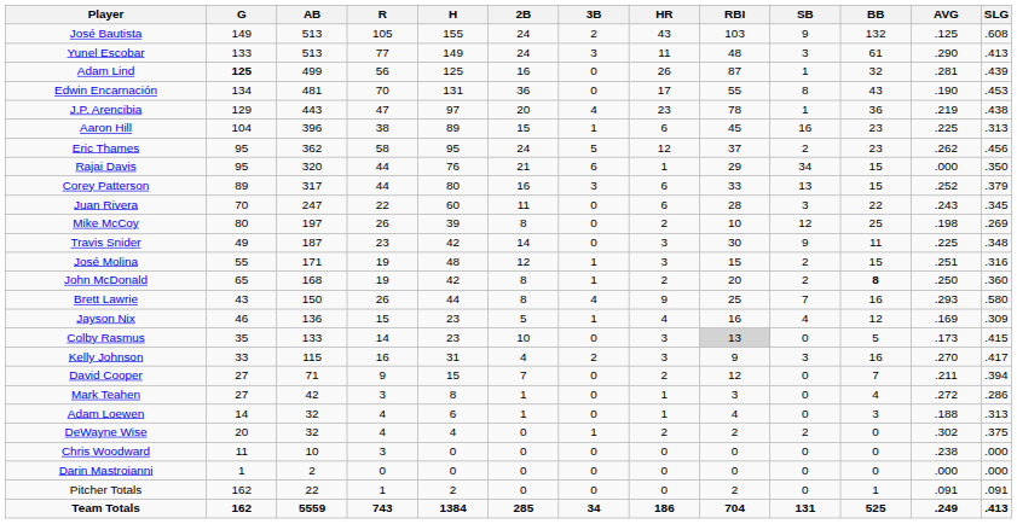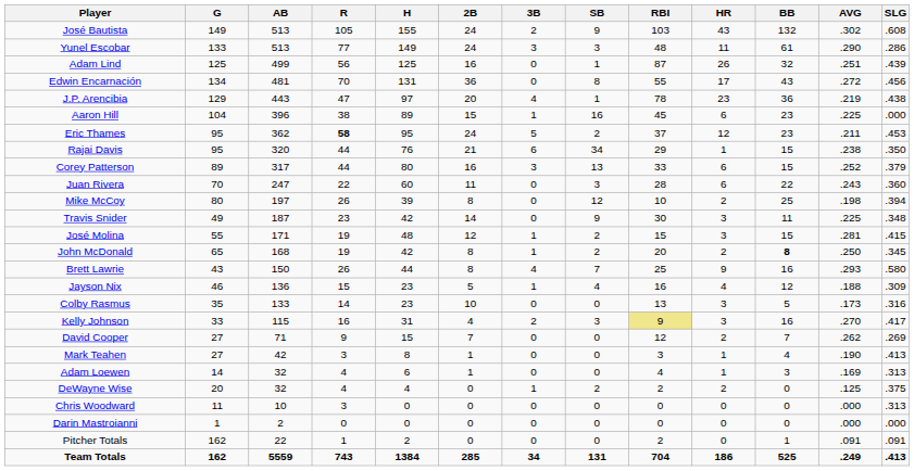 <table class=wikitable style="text-align:center">
 <tr>
 <th bgcolor=#DDDDFF; width="20%">Player</th>
 <th bgcolor=#DDDDFF; width="7%">G</th>
 <th bgcolor=#DDDDFF; width="7%">AB</th>
 <th bgcolor=#DDDDFF; width="7%">R</th>
 <th bgcolor=#DDDDFF; width="7%">H</th>
 <th bgcolor=#DDDDFF; width="7%">2B</th>
 <th bgcolor=#DDDDFF; width="7%">3B</th>
+<th bgcolor=#DDDDFF; width="7%">SB</th>
+<th bgcolor=#DDDDFF; width="7%">RBI</th>
 <th bgcolor=#DDDDFF; width="7%">HR</th>
-<th bgcolor=#DDDDFF; width="7%">RBI</th>
-<th bgcolor=#DDDDFF; width="7%">SB</th>
 <th bgcolor=#DDDDFF; width="7%">BB</th>
 <th bgcolor=#DDDDFF; width="7%">AVG</th>
 <th bgcolor=#DDDDFF; width="7%">SLG</th>
 </tr>
 <tr>
 <td><a href='#'>José Bautista</a></td>
 <td>149</td>
 <td>513</td>
 <td>105</td>
 <td>155</td>
 <td>24</td>
 <td>2</td>
+<td>9</td>
+<td>103</td>
 <td>43</td>
-<td>103</td>
-<td>9</td>
 <td>132</td>
-<td>.125</td>
+<td>.302</td>
 <td>.608</td>
 </tr>
 <tr>
 <td><a href='#'>Yunel Escobar</a></td>
 <td>133</td>
 <td>513</td>
 <td>77</td>
 <td>149</td>
 <td>24</td>
 <td>3</td>
+<td>3</td>
+<td>48</td>
 <td>11</td>
-<td>48</td>
-<td>3</td>
 <td>61</td>
 <td>.290</td>
-<td>.413</td>
+<td>.286</td>
 </tr>
 <tr>
 <td><a href='#'>Adam Lind</a></td>
-<td><strong>125</strong></td>
+<td>125</td>
 <td>499</td>
 <td>56</td>
 <td>125</td>
 <td>16</td>
 <td>0</td>
+<td>1</td>
+<td>87</td>
 <td>26</td>
-<td>87</td>
-<td>1</td>
 <td>32</td>
-<td>.281</td>
+<td>.251</td>
 <td>.439</td>
 </tr>
 <tr>
 <td><a href='#'>Edwin Encarnación</a></td>
 <td>134</td>
 <td>481</td>
 <td>70</td>
 <td>131</td>
 <td>36</td>
 <td>0</td>
+<td>8</td>
+<td>55</td>
 <td>17</td>
-<td>55</td>
-<td>8</td>
 <td>43</td>
-<td>.190</td>
-<td>.453</td>
+<td>.272</td>
+<td>.456</td>
 </tr>
 <tr>
 <td><a href='#'>J.P. Arencibia</a></td>
 <td>129</td>
 <td>443</td>
 <td>47</td>
 <td>97</td>
 <td>20</td>
 <td>4</td>
+<td>1</td>
+<td>78</td>
 <td>23</td>
-<td>78</td>
-<td>1</td>
 <td>36</td>
 <td>.219</td>
 <td>.438</td>
 </tr>
 <tr>
 <td><a href='#'>Aaron Hill</a></td>
 <td>104</td>
 <td>396</td>
 <td>38</td>
 <td>89</td>
 <td>15</td>
 <td>1</td>
+<td>16</td>
+<td>45</td>
 <td>6</td>
-<td>45</td>
-<td>16</td>
 <td>23</td>
 <td>.225</td>
-<td>.313</td>
+<td>.000</td>
 </tr>
 <tr>
 <td><a href='#'>Eric Thames</a></td>
 <td>95</td>
 <td>362</td>
-<td>58</td>
+<td><strong>58</strong></td>
 <td>95</td>
 <td>24</td>
 <td>5</td>
+<td>2</td>
+<td>37</td>
 <td>12</td>
-<td>37</td>
-<td>2</td>
 <td>23</td>
-<td>.262</td>
-<td>.456</td>
+<td>.211</td>
+<td>.453</td>
 </tr>
 <tr>
 <td><a href='#'>Rajai Davis</a></td>
 <td>95</td>
 <td>320</td>
 <td>44</td>
 <td>76</td>
 <td>21</td>
 <td>6</td>
+<td>34</td>
+<td>29</td>
 <td>1</td>
-<td>29</td>
-<td>34</td>
 <td>15</td>
-<td>.000</td>
+<td>.238</td>
 <td>.350</td>
 </tr>
 <tr>
 <td><a href='#'>Corey Patterson</a></td>
 <td>89</td>
 <td>317</td>
 <td>44</td>
 <td>80</td>
 <td>16</td>
 <td>3</td>
+<td>13</td>
+<td>33</td>
 <td>6</td>
-<td>33</td>
-<td>13</td>
 <td>15</td>
 <td>.252</td>
 <td>.379</td>
 </tr>
 <tr>
 <td><a href='#'>Juan Rivera</a></td>
 <td>70</td>
 <td>247</td>
 <td>22</td>
 <td>60</td>
 <td>11</td>
 <td>0</td>
+<td>3</td>
+<td>28</td>
 <td>6</td>
-<td>28</td>
-<td>3</td>
 <td>22</td>
 <td>.243</td>
-<td>.345</td>
+<td>.360</td>
 </tr>
 <tr>
 <td><a href='#'>Mike McCoy</a></td>
 <td>80</td>
 <td>197</td>
 <td>26</td>
 <td>39</td>
 <td>8</td>
 <td>0</td>
+<td>12</td>
+<td>10</td>
 <td>2</td>
-<td>10</td>
-<td>12</td>
 <td>25</td>
 <td>.198</td>
-<td>.269</td>
+<td>.394</td>
 </tr>
 <tr>
 <td><a href='#'>Travis Snider</a></td>
 <td>49</td>
 <td>187</td>
 <td>23</td>
 <td>42</td>
 <td>14</td>
 <td>0</td>
+<td>9</td>
+<td>30</td>
 <td>3</td>
-<td>30</td>
-<td>9</td>
 <td>11</td>
 <td>.225</td>
 <td>.348</td>
 </tr>
 <tr>
 <td><a href='#'>José Molina</a></td>
 <td>55</td>
 <td>171</td>
 <td>19</td>
 <td>48</td>
 <td>12</td>
 <td>1</td>
+<td>2</td>
+<td>15</td>
 <td>3</td>
 <td>15</td>
-<td>2</td>
-<td>15</td>
-<td>.251</td>
-<td>.316</td>
+<td>.281</td>
+<td>.415</td>
 </tr>
 <tr>
 <td><a href='#'>John McDonald</a></td>
 <td>65</td>
 <td>168</td>
 <td>19</td>
 <td>42</td>
 <td>8</td>
 <td>1</td>
 <td>2</td>
 <td>20</td>
 <td>2</td>
 <td><strong>8</strong></td>
 <td>.250</td>
-<td>.360</td>
+<td>.345</td>
 </tr>
 <tr>
 <td><a href='#'>Brett Lawrie</a></td>
 <td>43</td>
 <td>150</td>
 <td>26</td>
 <td>44</td>
 <td>8</td>
 <td>4</td>
+<td>7</td>
+<td>25</td>
 <td>9</td>
-<td>25</td>
-<td>7</td>
 <td>16</td>
 <td>.293</td>
 <td>.580</td>
 </tr>
 <tr>
 <td><a href='#'>Jayson Nix</a></td>
 <td>46</td>
 <td>136</td>
 <td>15</td>
 <td>23</td>
 <td>5</td>
 <td>1</td>
 <td>4</td>
 <td>16</td>
 <td>4</td>
 <td>12</td>
-<td>.169</td>
+<td>.188</td>
 <td>.309</td>
 </tr>
 <tr>
 <td><a href='#'>Colby Rasmus</a></td>
 <td>35</td>
 <td>133</td>
 <td>14</td>
 <td>23</td>
 <td>10</td>
 <td>0</td>
+<td>0</td>
+<td>13</td>
 <td>3</td>
-<td style="background: lightgrey;">13</td>
-<td>0</td>
 <td>5</td>
 <td>.173</td>
-<td>.415</td>
+<td>.316</td>
 </tr>
 <tr>
 <td><a href='#'>Kelly Johnson</a></td>
 <td>33</td>
 <td>115</td>
 <td>16</td>
 <td>31</td>
 <td>4</td>
 <td>2</td>
 <td>3</td>
-<td>9</td>
+<td style="background: khaki;">9</td>
 <td>3</td>
 <td>16</td>
 <td>.270</td>
 <td>.417</td>
 </tr>
 <tr>
 <td><a href='#'>David Cooper</a></td>
 <td>27</td>
 <td>71</td>
 <td>9</td>
 <td>15</td>
 <td>7</td>
 <td>0</td>
+<td>0</td>
+<td>12</td>
 <td>2</td>
-<td>12</td>
-<td>0</td>
 <td>7</td>
-<td>.211</td>
-<td>.394</td>
+<td>.262</td>
+<td>.269</td>
 </tr>
 <tr>
 <td><a href='#'>Mark Teahen</a></td>
 <td>27</td>
 <td>42</td>
 <td>3</td>
 <td>8</td>
 <td>1</td>
 <td>0</td>
+<td>0</td>
+<td>3</td>
 <td>1</td>
-<td>3</td>
-<td>0</td>
 <td>4</td>
-<td>.272</td>
-<td>.286</td>
+<td>.190</td>
+<td>.413</td>
 </tr>
 <tr>
 <td><a href='#'>Adam Loewen</a></td>
 <td>14</td>
 <td>32</td>
 <td>4</td>
 <td>6</td>
 <td>1</td>
 <td>0</td>
+<td>0</td>
+<td>4</td>
 <td>1</td>
-<td>4</td>
-<td>0</td>
 <td>3</td>
-<td>.188</td>
+<td>.169</td>
 <td>.313</td>
 </tr>
 <tr>
 <td><a href='#'>DeWayne Wise</a></td>
 <td>20</td>
 <td>32</td>
 <td>4</td>
 <td>4</td>
 <td>0</td>
 <td>1</td>
 <td>2</td>
 <td>2</td>
 <td>2</td>
 <td>0</td>
-<td>.302</td>
+<td>.125</td>
 <td>.375</td>
 </tr>
 <tr>
 <td><a href='#'>Chris Woodward</a></td>
 <td>11</td>
 <td>10</td>
 <td>3</td>
 <td>0</td>
 <td>0</td>
 <td>0</td>
 <td>0</td>
 <td>0</td>
 <td>0</td>
 <td>0</td>
-<td>.238</td>
 <td>.000</td>
+<td>.313</td>
 </tr>
 <tr>
 <td><a href='#'>Darin Mastroianni</a></td>
 <td>1</td>
 <td>2</td>
 <td>0</td>
 <td>0</td>
 <td>0</td>
 <td>0</td>
 <td>0</td>
 <td>0</td>
 <td>0</td>
 <td>0</td>
 <td>.000</td>
 <td>.000</td>
 </tr>
 <tr>
 <td>Pitcher Totals</td>
 <td>162</td>
 <td>22</td>
 <td>1</td>
 <td>2</td>
 <td>0</td>
 <td>0</td>
 <td>0</td>
 <td>2</td>
 <td>0</td>
 <td>1</td>
 <td>.091</td>
 <td>.091</td>
 </tr>
 <tr>
 <td><strong>Team Totals</strong></td>
 <td><strong>162</strong></td>
 <td><strong>5559</strong></td>
 <td><strong>743</strong></td>
 <td><strong>1384</strong></td>
 <td><strong>285</strong></td>
 <td><strong>34</strong></td>
+<td><strong>131</strong></td>
+<td><strong>704</strong></td>
 <td><strong>186</strong></td>
-<td><strong>704</strong></td>
-<td><strong>131</strong></td>
 <td><strong>525</strong></td>
 <td><strong>.249</strong></td>
 <td><strong>.413</strong></td>
 </tr>
 </table>
